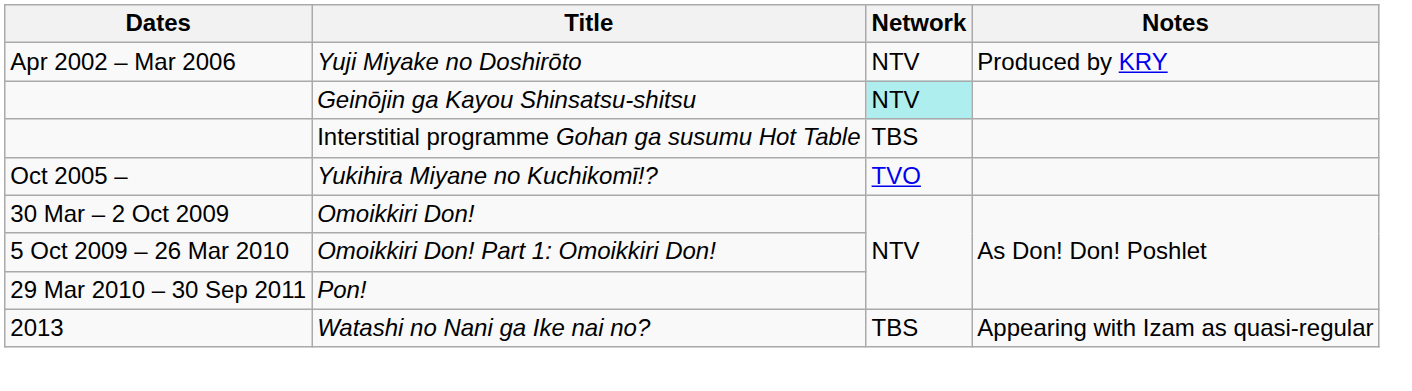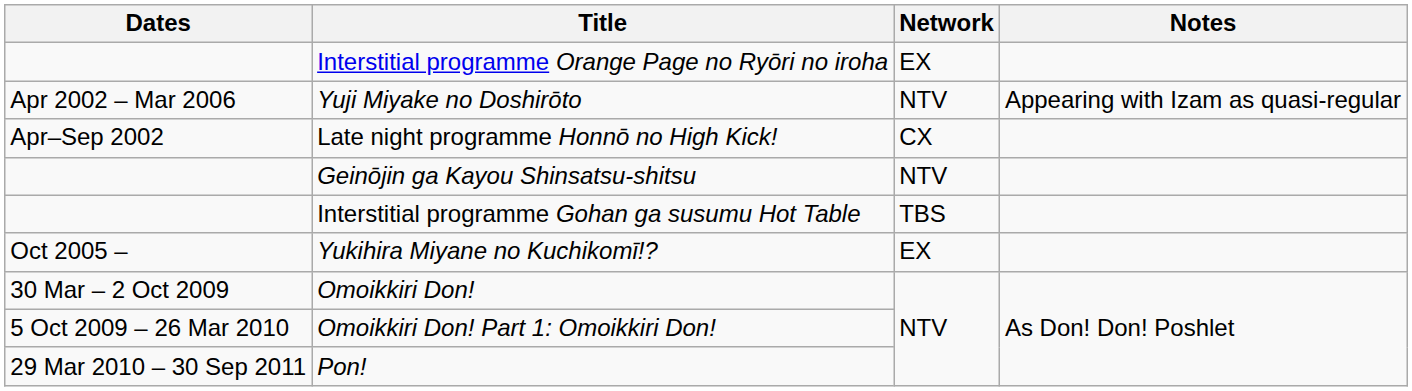 <table class="wikitable">
 <tr>
 <th>Dates</th>
 <th>Title</th>
 <th>Network</th>
 <th>Notes</th>
 </tr>
 <tr>
+<td></td>
+<td><a href='#'>Interstitial programme</a> <em>Orange Page no Ryōri no iroha</em></td>
+<td>EX</td>
+<td></td>
+</tr>
+<tr>
 <td>Apr 2002 – Mar 2006</td>
 <td><em>Yuji Miyake no Doshirōto</em></td>
 <td>NTV</td>
-<td>Produced by <a href='#'>KRY</a></td>
+<td>Appearing with Izam as quasi-regular</td>
+</tr>
+<tr>
+<td>Apr–Sep 2002</td>
+<td>Late night programme <em>Honnō no High Kick!</em></td>
+<td>CX</td>
+<td></td>
 </tr>
 <tr>
 <td></td>
 <td><em>Geinōjin ga Kayou Shinsatsu-shitsu</em></td>
-<td style="background: paleturquoise;">NTV</td>
+<td>NTV</td>
 <td></td>
 </tr>
 <tr>
 <td></td>
 <td>Interstitial programme <em>Gohan ga susumu Hot Table</em></td>
 <td>TBS</td>
 <td></td>
 </tr>
 <tr>
 <td>Oct 2005 –</td>
 <td><em>Yukihira Miyane no Kuchikomī!?</em></td>
-<td><a href='#'>TVO</a></td>
+<td>EX</td>
 <td></td>
 </tr>
 <tr>
 <td>30 Mar – 2 Oct 2009</td>
 <td><em>Omoikkiri Don!</em></td>
 <td rowspan="3">NTV</td>
 <td rowspan="3">As Don! Don! Poshlet</td>
 </tr>
 <tr>
 <td>5 Oct 2009 – 26 Mar 2010</td>
 <td><em>Omoikkiri Don! Part 1: Omoikkiri Don!</em></td>
 </tr>
 <tr>
 <td>29 Mar 2010 – 30 Sep 2011</td>
 <td><em>Pon!</em></td>
 </tr>
-<tr>
-<td>2013</td>
-<td><em>Watashi no Nani ga Ike nai no?</em></td>
-<td>TBS</td>
-<td>Appearing with Izam as quasi-regular</td>
-</tr>
 </table>
